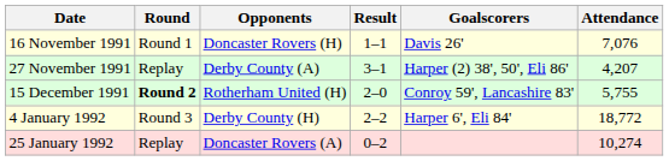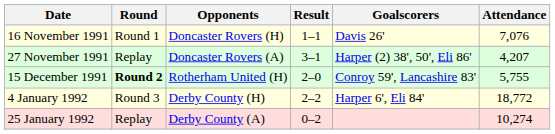 <table class="wikitable">
 <tr>
 <th>Date</th>
 <th>Round</th>
 <th>Opponents</th>
 <th>Result</th>
 <th>Goalscorers</th>
 <th>Attendance</th>
 </tr>
 <tr bgcolor="#ffffdd">
 <td>16 November 1991</td>
 <td>Round 1</td>
 <td><a href='#'>Doncaster Rovers</a> (H)</td>
 <td align="center">1–1</td>
 <td><a href='#'>Davis</a> 26'</td>
 <td align="center">7,076</td>
 </tr>
 <tr bgcolor="#ddffdd">
 <td>27 November 1991</td>
 <td>Replay</td>
-<td><a href='#'>Derby County</a> (A)</td>
+<td><a href='#'>Doncaster Rovers</a> (A)</td>
 <td align="center">3–1</td>
 <td><a href='#'>Harper</a> (2) 38', 50', <a href='#'>Eli</a> 86'</td>
 <td align="center">4,207</td>
 </tr>
 <tr bgcolor="#ddffdd">
 <td>15 December 1991</td>
 <td><strong>Round 2</strong></td>
 <td><a href='#'>Rotherham United</a> (H)</td>
 <td align="center">2–0</td>
 <td><a href='#'>Conroy</a> 59', <a href='#'>Lancashire</a> 83'</td>
 <td align="center">5,755</td>
 </tr>
 <tr bgcolor="#ffffdd">
 <td>4 January 1992</td>
 <td>Round 3</td>
 <td><a href='#'>Derby County</a> (H)</td>
 <td align="center">2–2</td>
 <td><a href='#'>Harper</a> 6', <a href='#'>Eli</a> 84'</td>
 <td align="center">18,772</td>
 </tr>
 <tr bgcolor="#ffdddd">
 <td>25 January 1992</td>
 <td>Replay</td>
-<td><a href='#'>Doncaster Rovers</a> (A)</td>
+<td><a href='#'>Derby County</a> (A)</td>
 <td align="center">0–2</td>
 <td></td>
 <td align="center">10,274</td>
 </tr>
 </table>
